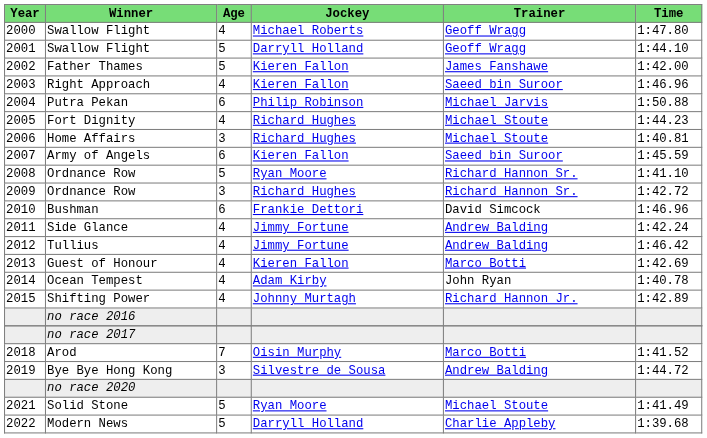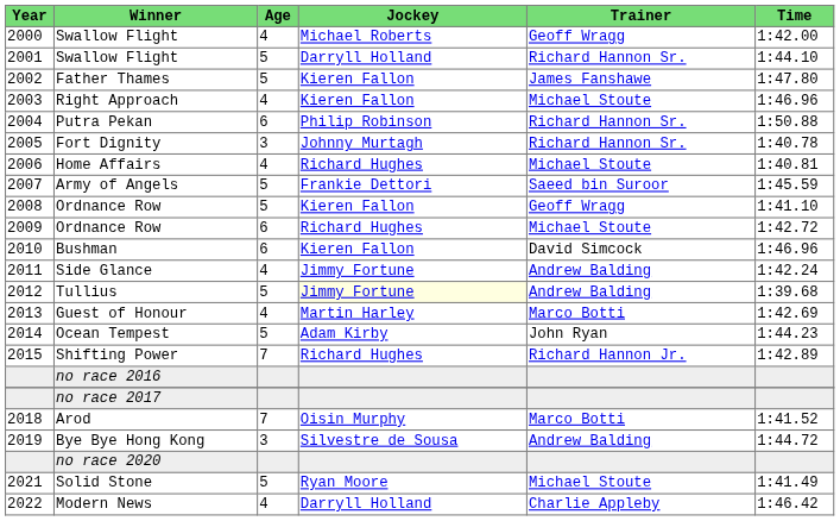 <table class = "sortable" | border="1" style="border-collapse: collapse; font-size:90%">
 <tr bgcolor="#77dd77" align="center">
 <th style="width:36px"><strong>Year</strong></th>
 <th style="width:160px"><strong>Winner</strong></th>
 <th style="width:30px"><strong>Age</strong></th>
 <th style="width:180px"><strong>Jockey</strong></th>
 <th style="width:180px"><strong>Trainer</strong></th>
 <th style="width:60px"><strong>Time</strong></th>
 </tr>
 <tr>
 <td>2000</td>
 <td>Swallow Flight</td>
 <td>4</td>
 <td><a href='#'>Michael Roberts</a></td>
 <td><a href='#'>Geoff Wragg</a></td>
-<td>1:47.80</td>
+<td>1:42.00</td>
 </tr>
 <tr>
 <td>2001</td>
 <td>Swallow Flight</td>
 <td>5</td>
 <td><a href='#'>Darryll Holland</a></td>
-<td><a href='#'>Geoff Wragg</a></td>
+<td><a href='#'>Richard Hannon Sr.</a></td>
 <td>1:44.10</td>
 </tr>
 <tr>
 <td>2002</td>
 <td>Father Thames</td>
 <td>5</td>
 <td><a href='#'>Kieren Fallon</a></td>
 <td><a href='#'>James Fanshawe</a></td>
-<td>1:42.00</td>
+<td>1:47.80</td>
 </tr>
 <tr>
 <td>2003</td>
 <td>Right Approach</td>
 <td>4</td>
 <td><a href='#'>Kieren Fallon</a></td>
-<td><a href='#'>Saeed bin Suroor</a></td>
+<td><a href='#'>Michael Stoute</a></td>
 <td>1:46.96</td>
 </tr>
 <tr>
 <td>2004</td>
 <td>Putra Pekan</td>
 <td>6</td>
 <td><a href='#'>Philip Robinson</a></td>
-<td><a href='#'>Michael Jarvis</a></td>
+<td><a href='#'>Richard Hannon Sr.</a></td>
 <td>1:50.88</td>
 </tr>
 <tr>
 <td>2005</td>
 <td>Fort Dignity</td>
-<td>4</td>
-<td><a href='#'>Richard Hughes</a></td>
-<td><a href='#'>Michael Stoute</a></td>
-<td>1:44.23</td>
+<td>3</td>
+<td><a href='#'>Johnny Murtagh</a></td>
+<td><a href='#'>Richard Hannon Sr.</a></td>
+<td>1:40.78</td>
 </tr>
 <tr>
 <td>2006</td>
 <td>Home Affairs</td>
-<td>3</td>
+<td>4</td>
 <td><a href='#'>Richard Hughes</a></td>
 <td><a href='#'>Michael Stoute</a></td>
 <td>1:40.81</td>
 </tr>
 <tr>
 <td>2007</td>
 <td>Army of Angels</td>
-<td>6</td>
-<td><a href='#'>Kieren Fallon</a></td>
+<td>5</td>
+<td><a href='#'>Frankie Dettori</a></td>
 <td><a href='#'>Saeed bin Suroor</a></td>
 <td>1:45.59</td>
 </tr>
 <tr>
 <td>2008</td>
 <td>Ordnance Row</td>
 <td>5</td>
-<td><a href='#'>Ryan Moore</a></td>
-<td><a href='#'>Richard Hannon Sr.</a></td>
+<td><a href='#'>Kieren Fallon</a></td>
+<td><a href='#'>Geoff Wragg</a></td>
 <td>1:41.10</td>
 </tr>
 <tr>
 <td>2009</td>
 <td>Ordnance Row</td>
-<td>3</td>
+<td>6</td>
 <td><a href='#'>Richard Hughes</a></td>
-<td><a href='#'>Richard Hannon Sr.</a></td>
+<td><a href='#'>Michael Stoute</a></td>
 <td>1:42.72</td>
 </tr>
 <tr>
 <td>2010</td>
 <td>Bushman</td>
 <td>6</td>
-<td><a href='#'>Frankie Dettori</a></td>
+<td><a href='#'>Kieren Fallon</a></td>
 <td>David Simcock</td>
 <td>1:46.96</td>
 </tr>
 <tr>
 <td>2011</td>
 <td>Side Glance</td>
 <td>4</td>
 <td><a href='#'>Jimmy Fortune</a></td>
 <td><a href='#'>Andrew Balding</a></td>
 <td>1:42.24</td>
 </tr>
 <tr>
 <td>2012</td>
 <td>Tullius</td>
-<td>4</td>
-<td><a href='#'>Jimmy Fortune</a></td>
+<td>5</td>
+<td style="background: lightyellow;"><a href='#'>Jimmy Fortune</a></td>
 <td><a href='#'>Andrew Balding</a></td>
-<td>1:46.42</td>
+<td>1:39.68</td>
 </tr>
 <tr>
 <td>2013</td>
 <td>Guest of Honour</td>
 <td>4</td>
-<td><a href='#'>Kieren Fallon</a></td>
+<td><a href='#'>Martin Harley</a></td>
 <td><a href='#'>Marco Botti</a></td>
 <td>1:42.69</td>
 </tr>
 <tr>
 <td>2014</td>
 <td>Ocean Tempest</td>
-<td>4</td>
+<td>5</td>
 <td><a href='#'>Adam Kirby</a></td>
 <td>John Ryan</td>
-<td>1:40.78</td>
+<td>1:44.23</td>
 </tr>
 <tr>
 <td>2015</td>
 <td>Shifting Power</td>
-<td>4</td>
-<td><a href='#'>Johnny Murtagh</a></td>
+<td>7</td>
+<td><a href='#'>Richard Hughes</a></td>
 <td><a href='#'>Richard Hannon Jr.</a></td>
 <td>1:42.89</td>
 </tr>
 <tr bgcolor="#eeeeee">
 <td data-sort-value="2016"></td>
 <td><em>no race 2016</em> </td>
 <td></td>
 <td></td>
 <td></td>
 <td></td>
 </tr>
 <tr>
 </tr>
 <tr bgcolor="#eeeeee">
 <td data-sort-value="2017"></td>
 <td><em>no race 2017</em> </td>
 <td></td>
 <td></td>
 <td></td>
 <td></td>
 </tr>
 <tr>
 <td>2018</td>
 <td>Arod</td>
 <td>7</td>
 <td><a href='#'>Oisin Murphy</a></td>
 <td><a href='#'>Marco Botti</a></td>
 <td>1:41.52</td>
 </tr>
 <tr>
 <td>2019</td>
 <td>Bye Bye Hong Kong</td>
 <td>3</td>
 <td><a href='#'>Silvestre de Sousa</a></td>
 <td><a href='#'>Andrew Balding</a></td>
 <td>1:44.72</td>
 </tr>
 <tr bgcolor="#eeeeee">
 <td data-sort-value="2020"></td>
 <td><em>no race 2020</em> </td>
 <td></td>
 <td></td>
 <td></td>
 <td></td>
 </tr>
 <tr>
 <td>2021</td>
 <td>Solid Stone</td>
 <td>5</td>
 <td><a href='#'>Ryan Moore</a></td>
 <td><a href='#'>Michael Stoute</a></td>
 <td>1:41.49</td>
 </tr>
 <tr>
 <td>2022</td>
 <td>Modern News</td>
-<td>5</td>
+<td>4</td>
 <td><a href='#'>Darryll Holland</a></td>
 <td><a href='#'>Charlie Appleby</a></td>
-<td>1:39.68</td>
+<td>1:46.42</td>
 </tr>
 </table>
